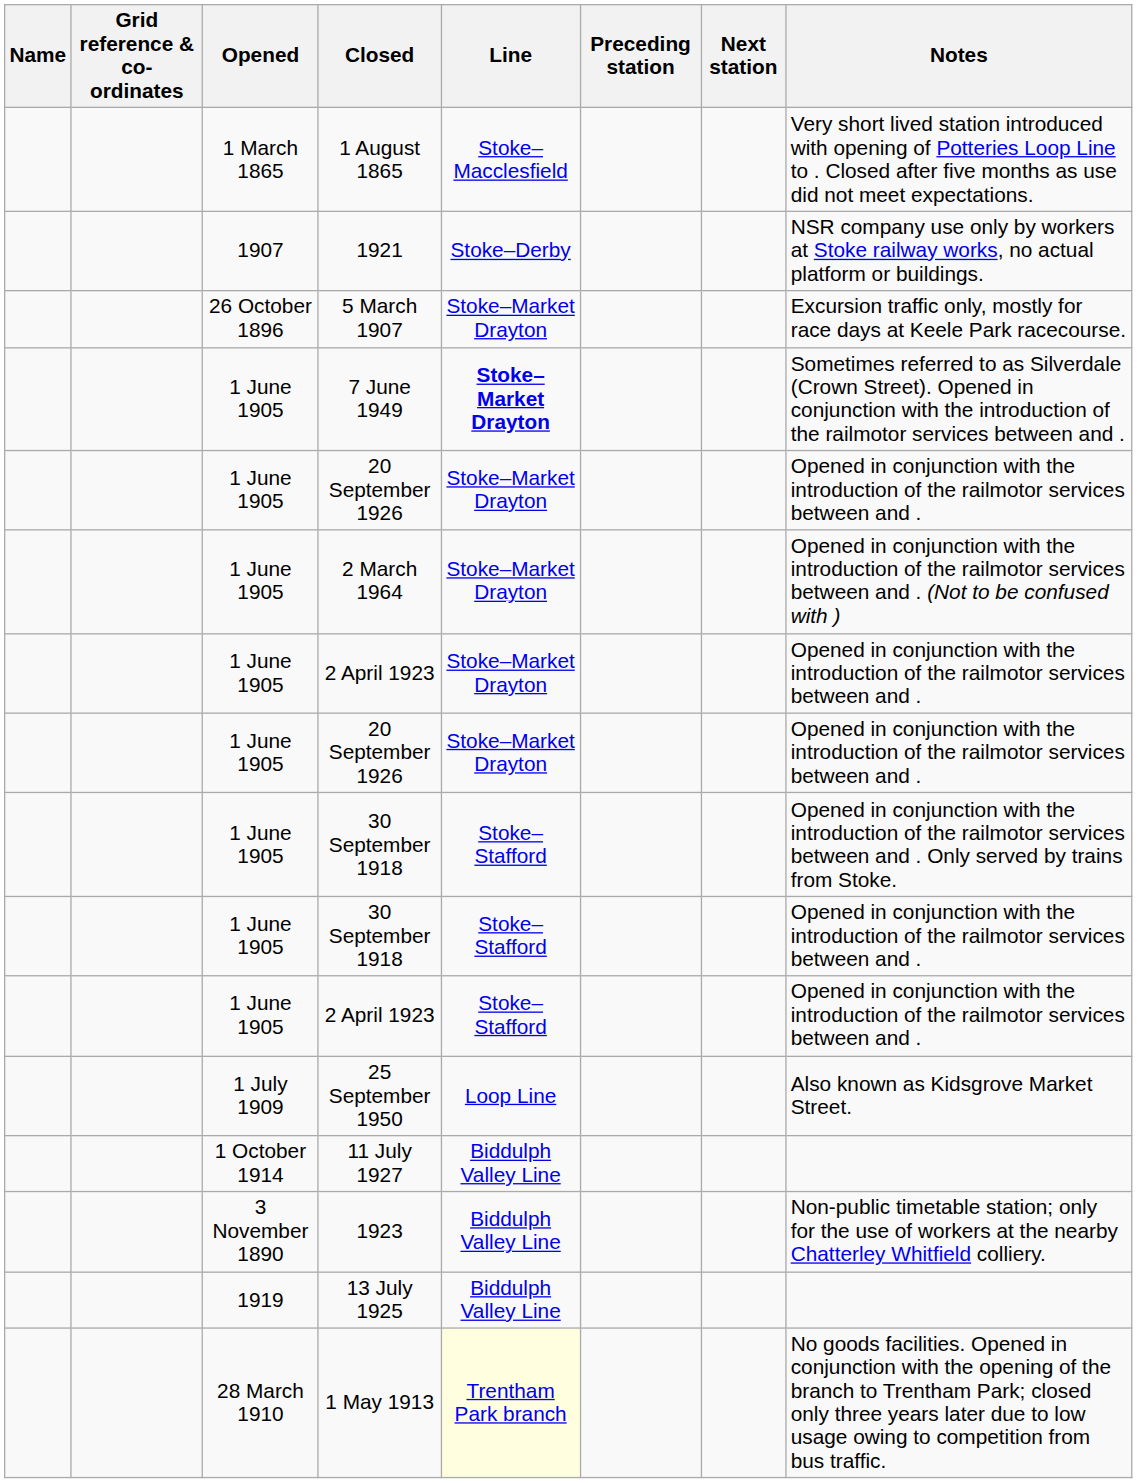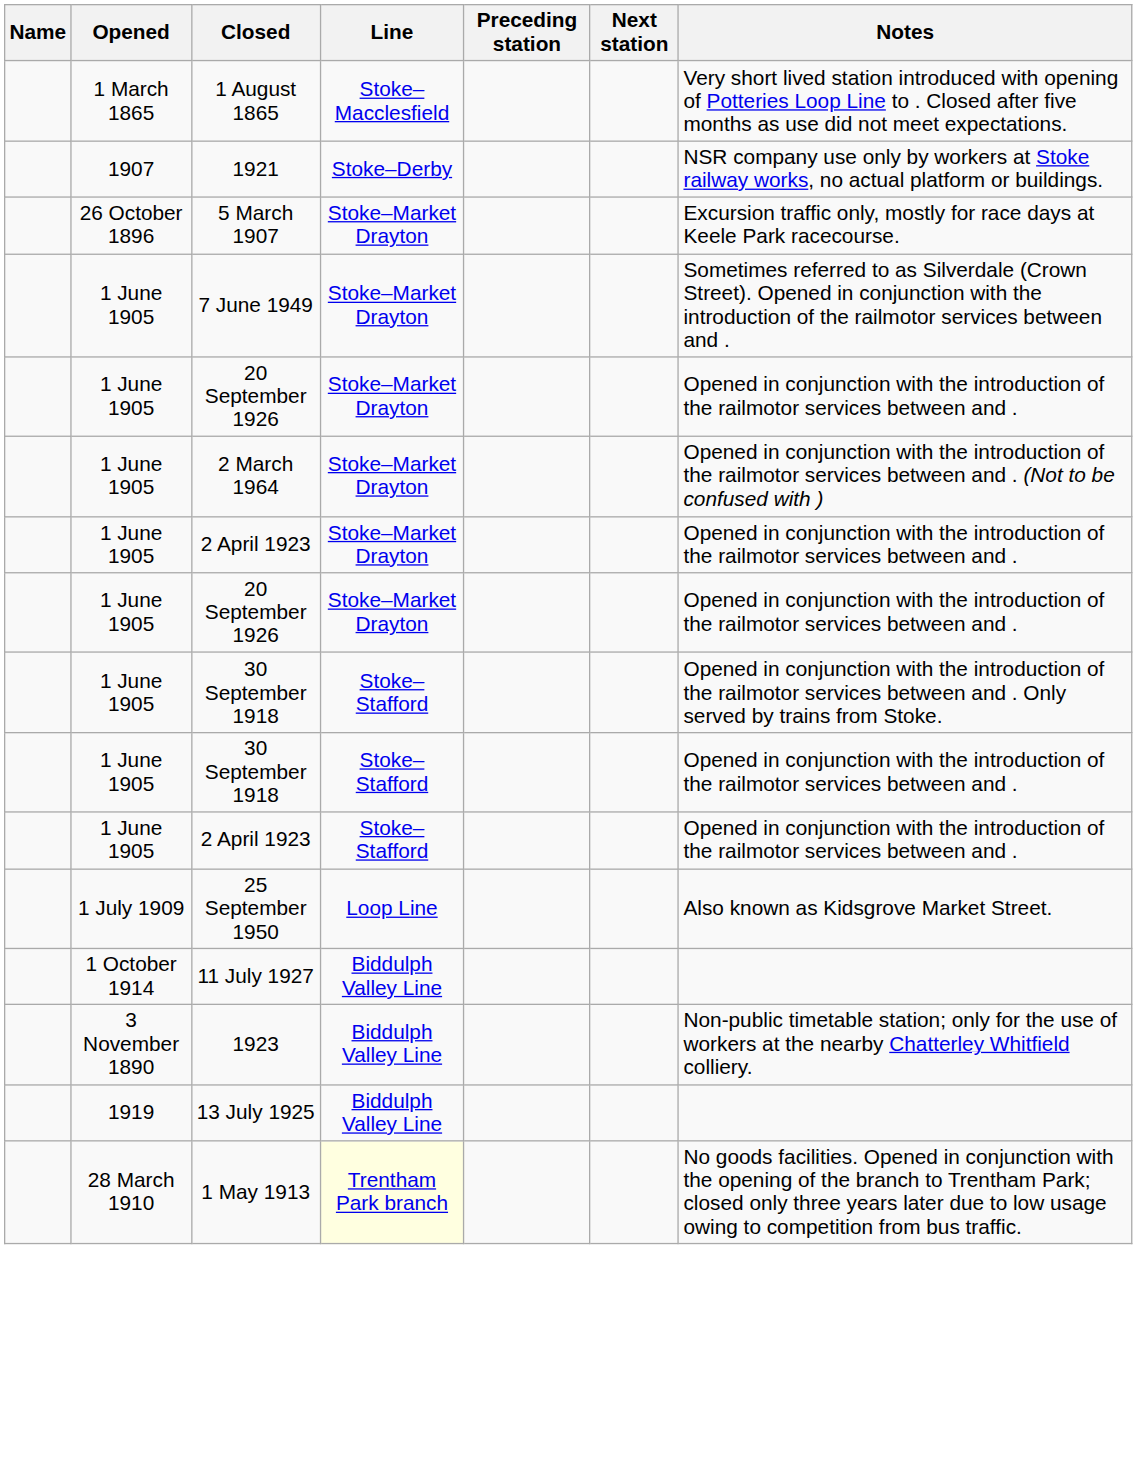 <table class="wikitable">
 <tr>
 <th>Name</th>
-<th>Grid reference & co-ordinates</th>
 <th>Opened</th>
 <th>Closed</th>
 <th>Line</th>
 <th>Preceding station</th>
 <th>Next station</th>
 <th>Notes</th>
 </tr>
 <tr>
 <td></td>
-<td> <br> </td>
 <td style="text-align: center">1 March 1865</td>
 <td style="text-align: center">1 August 1865</td>
 <td style="text-align: center"><a href='#'>Stoke–Macclesfield</a></td>
 <td style="text-align: center"></td>
 <td style="text-align: center"></td>
 <td>Very short lived station introduced with opening of <a href='#'>Potteries Loop Line</a> to . Closed after five months as use did not meet expectations.</td>
 </tr>
 <tr>
 <td></td>
-<td> <br> </td>
 <td style="text-align: center">1907</td>
 <td style="text-align: center">1921</td>
 <td style="text-align: center"><a href='#'>Stoke–Derby</a></td>
 <td style="text-align: center"></td>
 <td style="text-align: center"></td>
 <td>NSR company use only by workers at <a href='#'>Stoke railway works</a>, no actual platform or buildings.</td>
 </tr>
 <tr>
 <td></td>
-<td> <br> </td>
 <td style="text-align: center">26 October 1896</td>
 <td style="text-align: center">5 March 1907</td>
 <td style="text-align: center"><a href='#'>Stoke–Market Drayton</a></td>
 <td style="text-align: center"></td>
 <td style="text-align: center"></td>
 <td>Excursion traffic only, mostly for race days at Keele Park racecourse.</td>
 </tr>
 <tr>
 <td></td>
-<td> <br> </td>
 <td style="text-align: center">1 June 1905</td>
 <td style="text-align: center">7 June 1949</td>
-<td style="text-align: center"><strong><a href='#'>Stoke–Market Drayton</a></strong></td>
+<td style="text-align: center"><a href='#'>Stoke–Market Drayton</a></td>
 <td style="text-align: center"></td>
 <td style="text-align: center"></td>
 <td>Sometimes referred to as Silverdale (Crown Street).  Opened in conjunction with the introduction of the railmotor services between  and .</td>
 </tr>
 <tr>
 <td></td>
-<td> <br> </td>
 <td style="text-align: center">1 June 1905</td>
 <td style="text-align: center">20 September 1926</td>
 <td style="text-align: center"><a href='#'>Stoke–Market Drayton</a></td>
 <td style="text-align: center"></td>
 <td style="text-align: center"></td>
 <td>Opened in conjunction with the introduction of the railmotor services between  and .</td>
 </tr>
 <tr>
 <td></td>
-<td> <br> </td>
 <td style="text-align: center">1 June 1905</td>
 <td style="text-align: center">2 March 1964</td>
 <td style="text-align: center"><a href='#'>Stoke–Market Drayton</a></td>
 <td style="text-align: center"></td>
 <td style="text-align: center"></td>
 <td>Opened in conjunction with the introduction of the railmotor services between  and . <em>(Not to be confused with )</em></td>
 </tr>
 <tr>
 <td></td>
-<td> <br> </td>
 <td style="text-align: center">1 June 1905</td>
 <td style="text-align: center">2 April 1923</td>
 <td style="text-align: center"><a href='#'>Stoke–Market Drayton</a></td>
 <td style="text-align: center"></td>
 <td style="text-align: center"></td>
 <td>Opened in conjunction with the introduction of the railmotor services between  and .</td>
 </tr>
 <tr>
 <td></td>
-<td> <br> </td>
 <td style="text-align: center">1 June 1905</td>
 <td style="text-align: center">20 September 1926</td>
 <td style="text-align: center"><a href='#'>Stoke–Market Drayton</a></td>
 <td style="text-align: center"></td>
 <td style="text-align: center"></td>
 <td>Opened in conjunction with the introduction of the railmotor services between  and .</td>
 </tr>
 <tr>
 <td></td>
-<td> <br> </td>
 <td style="text-align: center">1 June 1905</td>
 <td style="text-align: center">30 September 1918</td>
 <td style="text-align: center"><a href='#'>Stoke–Stafford</a></td>
 <td style="text-align: center"></td>
 <td style="text-align: center"></td>
 <td>Opened in conjunction with the introduction of the railmotor services between  and . Only served by trains from Stoke.</td>
 </tr>
 <tr>
 <td></td>
-<td> <br> </td>
 <td style="text-align: center">1 June 1905</td>
 <td style="text-align: center">30 September 1918</td>
 <td style="text-align: center"><a href='#'>Stoke–Stafford</a></td>
 <td style="text-align: center"></td>
 <td style="text-align: center"></td>
 <td>Opened in conjunction with the introduction of the railmotor services between  and .</td>
 </tr>
 <tr>
 <td></td>
-<td> <br> </td>
 <td style="text-align: center">1 June 1905</td>
 <td style="text-align: center">2 April 1923</td>
 <td style="text-align: center"><a href='#'>Stoke–Stafford</a></td>
 <td style="text-align: center"></td>
 <td style="text-align: center"></td>
 <td>Opened in conjunction with the introduction of the railmotor services between  and .</td>
 </tr>
 <tr>
 <td></td>
-<td> <br> </td>
 <td style="text-align: center">1 July 1909</td>
 <td style="text-align: center">25 September 1950</td>
 <td style="text-align: center"><a href='#'>Loop Line</a></td>
 <td style="text-align: center"></td>
 <td style="text-align: center"></td>
 <td>Also known as Kidsgrove Market Street.</td>
 </tr>
 <tr>
 <td></td>
-<td> <br> </td>
 <td style="text-align: center">1 October 1914</td>
 <td style="text-align: center">11 July 1927</td>
 <td style="text-align: center"><a href='#'>Biddulph Valley Line</a></td>
 <td style="text-align: center"></td>
 <td style="text-align: center"></td>
 <td></td>
 </tr>
 <tr>
 <td></td>
-<td> <br> </td>
 <td style="text-align: center">3 November 1890</td>
 <td style="text-align: center">1923</td>
 <td style="text-align: center"><a href='#'>Biddulph Valley Line</a></td>
 <td style="text-align: center"></td>
 <td style="text-align: center"></td>
 <td>Non-public timetable station; only for the use of workers at the nearby <a href='#'>Chatterley Whitfield</a> colliery.</td>
 </tr>
 <tr>
 <td></td>
-<td> <br> </td>
 <td style="text-align: center">1919</td>
 <td style="text-align: center">13 July 1925</td>
 <td style="text-align: center"><a href='#'>Biddulph Valley Line</a></td>
 <td style="text-align: center"></td>
 <td style="text-align: center"></td>
 <td></td>
 </tr>
 <tr>
 <td></td>
-<td> <br> </td>
 <td style="text-align: center">28 March 1910</td>
 <td style="text-align: center">1 May 1913</td>
 <td style="background: lightyellow; text-align: center"><a href='#'>Trentham Park branch</a></td>
 <td style="text-align: center"></td>
 <td style="text-align: center"></td>
 <td>No goods facilities. Opened in conjunction with the opening of the branch to Trentham Park;  closed only three years later due to low usage owing to competition from bus traffic.</td>
 </tr>
 </table>
